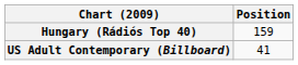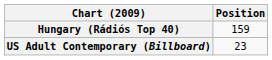 <table class="wikitable sortable plainrowheaders" style="text-align:center">
 <tr>
 <th>Chart (2009)</th>
 <th>Position</th>
 </tr>
 <tr>
 <th scope="row">Hungary (Rádiós Top 40)</th>
 <td>159</td>
 </tr>
 <tr>
 <th scope="row">US Adult Contemporary (<em>Billboard</em>)</th>
-<td>41</td>
+<td>23</td>
 </tr>
 </table>
